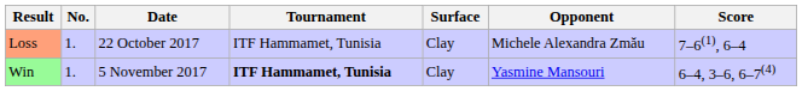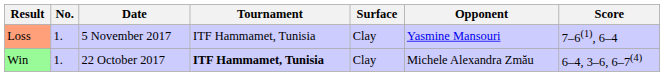 <table class="wikitable" style="font-size:97%;" width="820">
 <tr>
 <th>Result</th>
 <th>No.</th>
 <th>Date</th>
 <th>Tournament</th>
 <th>Surface</th>
 <th>Opponent</th>
 <th>Score</th>
 </tr>
 <tr style="background:#ccccff;">
 <td bgcolor="FFA07A">Loss</td>
 <td>1.</td>
-<td>22 October 2017</td>
+<td>5 November 2017</td>
 <td>ITF Hammamet, Tunisia</td>
 <td>Clay</td>
-<td> Michele Alexandra Zmău</td>
+<td> <a href='#'>Yasmine Mansouri</a></td>
 <td>7–6<sup>(1)</sup>, 6–4</td>
 </tr>
 <tr style="background:#ccccff;">
 <td bgcolor="98FB98">Win</td>
 <td>1.</td>
-<td>5 November 2017</td>
+<td>22 October 2017</td>
 <td><strong>ITF Hammamet, Tunisia</strong></td>
 <td>Clay</td>
-<td> <a href='#'>Yasmine Mansouri</a></td>
+<td> Michele Alexandra Zmău</td>
 <td>6–4, 3–6, 6–7<sup>(4)</sup></td>
 </tr>
 </table>
